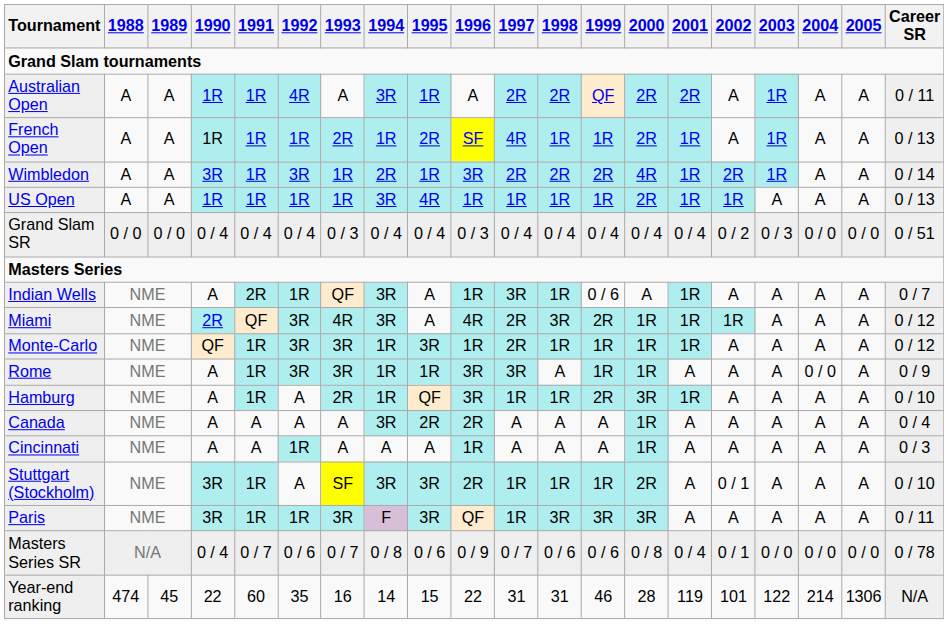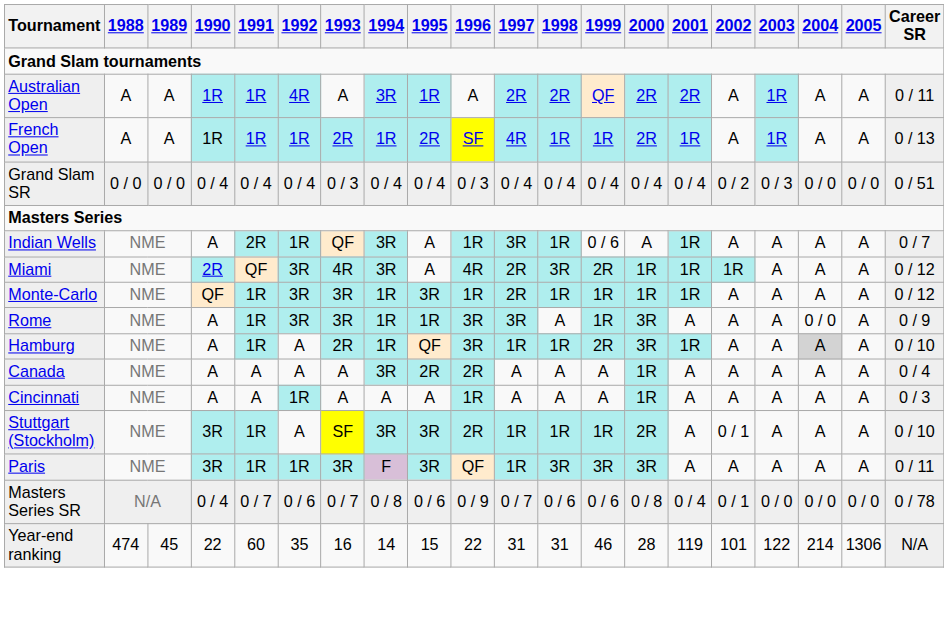 <table class="wikitable">
 <tr>
 <th>Tournament</th>
 <th><a href='#'>1988</a></th>
 <th><a href='#'>1989</a></th>
 <th><a href='#'>1990</a></th>
 <th><a href='#'>1991</a></th>
 <th><a href='#'>1992</a></th>
 <th><a href='#'>1993</a></th>
 <th><a href='#'>1994</a></th>
 <th><a href='#'>1995</a></th>
 <th><a href='#'>1996</a></th>
 <th><a href='#'>1997</a></th>
 <th><a href='#'>1998</a></th>
 <th><a href='#'>1999</a></th>
 <th><a href='#'>2000</a></th>
 <th><a href='#'>2001</a></th>
 <th><a href='#'>2002</a></th>
 <th><a href='#'>2003</a></th>
 <th><a href='#'>2004</a></th>
 <th><a href='#'>2005</a></th>
 <th>Career SR</th>
 </tr>
 <tr>
 <td colspan="20"><strong>Grand Slam tournaments</strong></td>
 </tr>
 <tr>
 <td bgcolor="#efefef"><a href='#'>Australian Open</a></td>
 <td align="center">A</td>
 <td align="center">A</td>
 <td align="center" style="background:#afeeee;"><a href='#'>1R</a></td>
 <td align="center" style="background:#afeeee;"><a href='#'>1R</a></td>
 <td align="center" style="background:#afeeee;"><a href='#'>4R</a></td>
 <td align="center">A</td>
 <td align="center" style="background:#afeeee;"><a href='#'>3R</a></td>
 <td align="center" style="background:#afeeee;"><a href='#'>1R</a></td>
 <td align="center">A</td>
 <td align="center" style="background:#afeeee;"><a href='#'>2R</a></td>
 <td align="center" style="background:#afeeee;"><a href='#'>2R</a></td>
 <td align="center" style="background:#ffebcd;"><a href='#'>QF</a></td>
 <td align="center" style="background:#afeeee;"><a href='#'>2R</a></td>
 <td align="center" style="background:#afeeee;"><a href='#'>2R</a></td>
 <td align="center">A</td>
 <td align="center" style="background:#afeeee;"><a href='#'>1R</a></td>
 <td align="center">A</td>
 <td align="center">A</td>
 <td align="center" style="background:#EFEFEF;">0 / 11</td>
 </tr>
 <tr>
 <td bgcolor="#efefef"><a href='#'>French Open</a></td>
 <td align="center">A</td>
 <td align="center">A</td>
 <td align="center" style="background:#afeeee;">1R</td>
 <td align="center" style="background:#afeeee;"><a href='#'>1R</a></td>
 <td align="center" style="background:#afeeee;"><a href='#'>1R</a></td>
 <td align="center" style="background:#afeeee;"><a href='#'>2R</a></td>
 <td align="center" style="background:#afeeee;"><a href='#'>1R</a></td>
 <td align="center" style="background:#afeeee;"><a href='#'>2R</a></td>
 <td align="center" style="background:yellow;"><a href='#'>SF</a></td>
 <td align="center" style="background:#afeeee;"><a href='#'>4R</a></td>
 <td align="center" style="background:#afeeee;"><a href='#'>1R</a></td>
 <td align="center" style="background:#afeeee;"><a href='#'>1R</a></td>
 <td align="center" style="background:#afeeee;"><a href='#'>2R</a></td>
 <td align="center" style="background:#afeeee;"><a href='#'>1R</a></td>
 <td align="center">A</td>
 <td align="center" style="background:#afeeee;"><a href='#'>1R</a></td>
-<td align="center">A</td>
-<td align="center">A</td>
-<td align="center" style="background:#EFEFEF;">0 / 13</td>
-</tr>
-<tr>
-<td bgcolor="#efefef"><a href='#'>Wimbledon</a></td>
-<td align="center">A</td>
-<td align="center">A</td>
-<td align="center" style="background:#afeeee;"><a href='#'>3R</a></td>
-<td align="center" style="background:#afeeee;"><a href='#'>1R</a></td>
-<td align="center" style="background:#afeeee;"><a href='#'>3R</a></td>
-<td align="center" style="background:#afeeee;"><a href='#'>1R</a></td>
-<td align="center" style="background:#afeeee;"><a href='#'>2R</a></td>
-<td align="center" style="background:#afeeee;"><a href='#'>1R</a></td>
-<td align="center" style="background:#afeeee;"><a href='#'>3R</a></td>
-<td align="center" style="background:#afeeee;"><a href='#'>2R</a></td>
-<td align="center" style="background:#afeeee;"><a href='#'>2R</a></td>
-<td align="center" style="background:#afeeee;"><a href='#'>2R</a></td>
-<td align="center" style="background:#afeeee;"><a href='#'>4R</a></td>
-<td align="center" style="background:#afeeee;"><a href='#'>1R</a></td>
-<td align="center" style="background:#afeeee;"><a href='#'>2R</a></td>
-<td align="center" style="background:#afeeee;"><a href='#'>1R</a></td>
-<td align="center">A</td>
-<td align="center">A</td>
-<td align="center" style="background:#EFEFEF;">0 / 14</td>
-</tr>
-<tr>
-<td bgcolor="#efefef"><a href='#'>US Open</a></td>
-<td align="center">A</td>
-<td align="center">A</td>
-<td align="center" style="background:#afeeee;"><a href='#'>1R</a></td>
-<td align="center" style="background:#afeeee;"><a href='#'>1R</a></td>
-<td align="center" style="background:#afeeee;"><a href='#'>1R</a></td>
-<td align="center" style="background:#afeeee;"><a href='#'>1R</a></td>
-<td align="center" style="background:#afeeee;"><a href='#'>3R</a></td>
-<td align="center" style="background:#afeeee;"><a href='#'>4R</a></td>
-<td align="center" style="background:#afeeee;"><a href='#'>1R</a></td>
-<td align="center" style="background:#afeeee;"><a href='#'>1R</a></td>
-<td align="center" style="background:#afeeee;"><a href='#'>1R</a></td>
-<td align="center" style="background:#afeeee;"><a href='#'>1R</a></td>
-<td align="center" style="background:#afeeee;"><a href='#'>2R</a></td>
-<td align="center" style="background:#afeeee;"><a href='#'>1R</a></td>
-<td align="center" style="background:#afeeee;"><a href='#'>1R</a></td>
-<td align="center">A</td>
 <td align="center">A</td>
 <td align="center">A</td>
 <td align="center" style="background:#EFEFEF;">0 / 13</td>
 </tr>
 <tr bgcolor="#efefef">
 <td>Grand Slam SR</td>
 <td align="center">0 / 0</td>
 <td align="center">0 / 0</td>
 <td align="center">0 / 4</td>
 <td align="center">0 / 4</td>
 <td align="center">0 / 4</td>
 <td align="center">0 / 3</td>
 <td align="center">0 / 4</td>
 <td align="center">0 / 4</td>
 <td align="center">0 / 3</td>
 <td align="center">0 / 4</td>
 <td align="center">0 / 4</td>
 <td align="center">0 / 4</td>
 <td align="center">0 / 4</td>
 <td align="center">0 / 4</td>
 <td align="center">0 / 2</td>
 <td align="center">0 / 3</td>
 <td align="center">0 / 0</td>
 <td align="center">0 / 0</td>
 <td align="center">0 / 51</td>
 </tr>
 <tr>
 <td colspan="20"><strong>Masters Series</strong></td>
 </tr>
 <tr>
 <td bgcolor="#efefef"><a href='#'>Indian Wells</a></td>
 <td align="center" colspan="2" style="color:#767676;">NME</td>
 <td align="center">A</td>
 <td align="center" style="background:#afeeee;">2R</td>
 <td align="center" style="background:#afeeee;">1R</td>
 <td align="center" style="background:#ffebcd;">QF</td>
 <td align="center" style="background:#afeeee;">3R</td>
 <td align="center">A</td>
 <td align="center" style="background:#afeeee;">1R</td>
 <td align="center" style="background:#afeeee;">3R</td>
 <td align="center" style="background:#afeeee;">1R</td>
 <td align="center">0 / 6</td>
 <td align="center">A</td>
 <td align="center" style="background:#afeeee;">1R</td>
 <td align="center">A</td>
 <td align="center">A</td>
 <td align="center">A</td>
 <td align="center">A</td>
 <td align="center" style="background:#EFEFEF;">0 / 7</td>
 </tr>
 <tr>
 <td bgcolor="#efefef"><a href='#'>Miami</a></td>
 <td align="center" colspan="2" style="color:#767676;">NME</td>
 <td align="center" style="background:#afeeee;"><a href='#'>2R</a></td>
 <td align="center" style="background:#ffebcd;">QF</td>
 <td align="center" style="background:#afeeee;">3R</td>
 <td align="center" style="background:#afeeee;">4R</td>
 <td align="center" style="background:#afeeee;">3R</td>
 <td align="center">A</td>
 <td align="center" style="background:#afeeee;">4R</td>
 <td align="center" style="background:#afeeee;">2R</td>
 <td align="center" style="background:#afeeee;">3R</td>
 <td align="center" style="background:#afeeee;">2R</td>
 <td align="center" style="background:#afeeee;">1R</td>
 <td align="center" style="background:#afeeee;">1R</td>
 <td align="center" style="background:#afeeee;">1R</td>
 <td align="center">A</td>
 <td align="center">A</td>
 <td align="center">A</td>
 <td align="center" style="background:#EFEFEF;">0 / 12</td>
 </tr>
 <tr>
 <td bgcolor="#efefef"><a href='#'>Monte-Carlo</a></td>
 <td align="center" colspan="2" style="color:#767676;">NME</td>
 <td align="center" style="background:#ffebcd;">QF</td>
 <td align="center" style="background:#afeeee;">1R</td>
 <td align="center" style="background:#afeeee;">3R</td>
 <td align="center" style="background:#afeeee;">3R</td>
 <td align="center" style="background:#afeeee;">1R</td>
 <td align="center" style="background:#afeeee;">3R</td>
 <td align="center" style="background:#afeeee;">1R</td>
 <td align="center" style="background:#afeeee;">2R</td>
 <td align="center" style="background:#afeeee;">1R</td>
 <td align="center" style="background:#afeeee;">1R</td>
 <td align="center" style="background:#afeeee;">1R</td>
 <td align="center" style="background:#afeeee;">1R</td>
 <td align="center">A</td>
 <td align="center">A</td>
 <td align="center">A</td>
 <td align="center">A</td>
 <td align="center" style="background:#EFEFEF;">0 / 12</td>
 </tr>
 <tr>
 <td bgcolor="#efefef"><a href='#'>Rome</a></td>
 <td align="center" colspan="2" style="color:#767676;">NME</td>
 <td align="center">A</td>
 <td align="center" style="background:#afeeee;">1R</td>
 <td align="center" style="background:#afeeee;">3R</td>
 <td align="center" style="background:#afeeee;">3R</td>
 <td align="center" style="background:#afeeee;">1R</td>
 <td align="center" style="background:#afeeee;">1R</td>
 <td align="center" style="background:#afeeee;">3R</td>
 <td align="center" style="background:#afeeee;">3R</td>
 <td align="center">A</td>
 <td align="center" style="background:#afeeee;">1R</td>
-<td align="center" style="background:#afeeee;">1R</td>
+<td align="center" style="background:#afeeee;">3R</td>
 <td align="center">A</td>
 <td align="center">A</td>
 <td align="center">A</td>
 <td align="center">0 / 0</td>
 <td align="center">A</td>
 <td align="center" style="background:#EFEFEF;">0 / 9</td>
 </tr>
 <tr>
 <td bgcolor="#efefef"><a href='#'>Hamburg</a></td>
 <td align="center" colspan="2" style="color:#767676;">NME</td>
 <td align="center">A</td>
 <td align="center" style="background:#afeeee;">1R</td>
 <td align="center">A</td>
 <td align="center" style="background:#afeeee;">2R</td>
 <td align="center" style="background:#afeeee;">1R</td>
 <td align="center" style="background:#ffebcd;">QF</td>
 <td align="center" style="background:#afeeee;">3R</td>
 <td align="center" style="background:#afeeee;">1R</td>
 <td align="center" style="background:#afeeee;">1R</td>
 <td align="center" style="background:#afeeee;">2R</td>
 <td align="center" style="background:#afeeee;">3R</td>
 <td align="center" style="background:#afeeee;">1R</td>
 <td align="center">A</td>
 <td align="center">A</td>
-<td align="center">A</td>
+<td align="center" style="background: lightgrey;">A</td>
 <td align="center">A</td>
 <td align="center" style="background:#EFEFEF;">0 / 10</td>
 </tr>
 <tr>
 <td bgcolor="#efefef"><a href='#'>Canada</a></td>
 <td align="center" colspan="2" style="color:#767676;">NME</td>
 <td align="center">A</td>
 <td align="center">A</td>
 <td align="center">A</td>
 <td align="center">A</td>
 <td align="center" style="background:#afeeee;">3R</td>
 <td align="center" style="background:#afeeee;">2R</td>
 <td align="center" style="background:#afeeee;">2R</td>
 <td align="center">A</td>
 <td align="center">A</td>
 <td align="center">A</td>
 <td align="center" style="background:#afeeee;">1R</td>
 <td align="center">A</td>
 <td align="center">A</td>
 <td align="center">A</td>
 <td align="center">A</td>
 <td align="center">A</td>
 <td align="center" style="background:#EFEFEF;">0 / 4</td>
 </tr>
 <tr>
 <td bgcolor="#efefef"><a href='#'>Cincinnati</a></td>
 <td align="center" colspan="2" style="color:#767676;">NME</td>
 <td align="center">A</td>
 <td align="center">A</td>
 <td align="center" style="background:#afeeee;">1R</td>
 <td align="center">A</td>
 <td align="center">A</td>
 <td align="center">A</td>
 <td align="center" style="background:#afeeee;">1R</td>
 <td align="center">A</td>
 <td align="center">A</td>
 <td align="center">A</td>
 <td align="center" style="background:#afeeee;">1R</td>
 <td align="center">A</td>
 <td align="center">A</td>
 <td align="center">A</td>
 <td align="center">A</td>
 <td align="center">A</td>
 <td align="center" style="background:#EFEFEF;">0 / 3</td>
 </tr>
 <tr>
 <td bgcolor="#efefef"><a href='#'>Stuttgart (Stockholm)</a></td>
 <td align="center" colspan="2" style="color:#767676;">NME</td>
 <td align="center" style="background:#afeeee;">3R</td>
 <td align="center" style="background:#afeeee;">1R</td>
 <td align="center">A</td>
 <td align="center" style="background:yellow;">SF</td>
 <td align="center" style="background:#afeeee;">3R</td>
 <td align="center" style="background:#afeeee;">3R</td>
 <td align="center" style="background:#afeeee;">2R</td>
 <td align="center" style="background:#afeeee;">1R</td>
 <td align="center" style="background:#afeeee;">1R</td>
 <td align="center" style="background:#afeeee;">1R</td>
 <td align="center" style="background:#afeeee;">2R</td>
 <td align="center">A</td>
 <td align="center">0 / 1</td>
 <td align="center">A</td>
 <td align="center">A</td>
 <td align="center">A</td>
 <td align="center" style="background:#EFEFEF;">0 / 10</td>
 </tr>
 <tr>
 <td bgcolor="#efefef"><a href='#'>Paris</a></td>
 <td align="center" colspan="2" style="color:#767676;">NME</td>
 <td align="center" style="background:#afeeee;">3R</td>
 <td align="center" style="background:#afeeee;">1R</td>
 <td align="center" style="background:#afeeee;">1R</td>
 <td align="center" style="background:#afeeee;">3R</td>
 <td align="center" style="background:#D8BFD8;">F</td>
 <td align="center" style="background:#afeeee;">3R</td>
 <td align="center" style="background:#ffebcd;">QF</td>
 <td align="center" style="background:#afeeee;">1R</td>
 <td align="center" style="background:#afeeee;">3R</td>
 <td align="center" style="background:#afeeee;">3R</td>
 <td align="center" style="background:#afeeee;">3R</td>
 <td align="center">A</td>
 <td align="center">A</td>
 <td align="center">A</td>
 <td align="center">A</td>
 <td align="center">A</td>
 <td align="center" style="background:#EFEFEF;">0 / 11</td>
 </tr>
 <tr bgcolor="#efefef">
 <td>Masters Series SR</td>
 <td align="center" colspan="2" style="color:#767676;">N/A</td>
 <td align="center">0 / 4</td>
 <td align="center">0 / 7</td>
 <td align="center">0 / 6</td>
 <td align="center">0 / 7</td>
 <td align="center">0 / 8</td>
 <td align="center">0 / 6</td>
 <td align="center">0 / 9</td>
 <td align="center">0 / 7</td>
 <td align="center">0 / 6</td>
 <td align="center">0 / 6</td>
 <td align="center">0 / 8</td>
 <td align="center">0 / 4</td>
 <td align="center">0 / 1</td>
 <td align="center">0 / 0</td>
 <td align="center">0 / 0</td>
 <td align="center">0 / 0</td>
 <td align="center">0 / 78</td>
 </tr>
 <tr>
 <td style="background:#EFEFEF;">Year-end ranking</td>
 <td align="center">474</td>
 <td align="center">45</td>
 <td align="center">22</td>
 <td align="center">60</td>
 <td align="center">35</td>
 <td align="center">16</td>
 <td align="center">14</td>
 <td align="center">15</td>
 <td align="center">22</td>
 <td align="center">31</td>
 <td align="center">31</td>
 <td align="center">46</td>
 <td align="center">28</td>
 <td align="center">119</td>
 <td align="center">101</td>
 <td align="center">122</td>
 <td align="center">214</td>
 <td align="center">1306</td>
 <td colspan=1 align="center" style="background:#EFEFEF;">N/A</td>
 </tr>
 </table>
